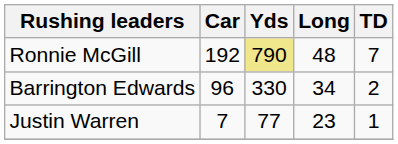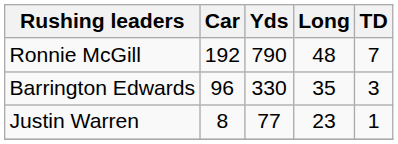 <table class="wikitable">
 <tr>
 <th>Rushing leaders</th>
 <th>Car</th>
 <th>Yds</th>
 <th>Long</th>
 <th>TD</th>
 </tr>
 <tr>
 <td>Ronnie McGill</td>
 <td align="center">192</td>
-<td align="center" style="background: khaki;">790</td>
+<td align="center">790</td>
 <td align="center">48</td>
 <td align="center">7</td>
 </tr>
 <tr>
 <td>Barrington Edwards</td>
 <td align="center">96</td>
 <td align="center">330</td>
-<td align="center">34</td>
-<td align="center">2</td>
+<td align="center">35</td>
+<td align="center">3</td>
 </tr>
 <tr>
 <td>Justin Warren</td>
-<td align="center">7</td>
+<td align="center">8</td>
 <td align="center">77</td>
 <td align="center">23</td>
 <td align="center">1</td>
 </tr>
 <tr>
 </tr>
 </table>
